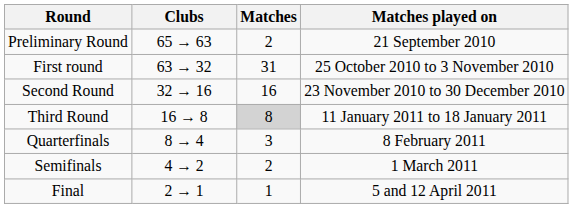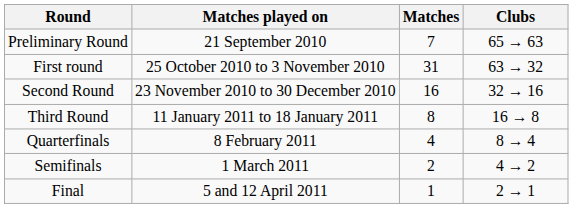 <table class="wikitable">
 <tr>
 <th>Round</th>
+<th>Matches played on</th>
+<th>Matches</th>
 <th width=100>Clubs</th>
-<th>Matches</th>
-<th>Matches played on</th>
 </tr>
 <tr align=center>
 <td>Preliminary Round</td>
+<td>21 September 2010</td>
+<td>7</td>
 <td>65 → 63</td>
-<td>2</td>
-<td>21 September 2010</td>
 </tr>
 <tr align=center>
 <td>First round</td>
+<td>25 October 2010 to 3 November 2010</td>
+<td>31</td>
 <td>63 → 32</td>
-<td>31</td>
-<td>25 October 2010 to 3 November 2010</td>
 </tr>
 <tr align=center>
 <td>Second Round</td>
+<td>23 November 2010 to 30 December 2010</td>
+<td>16</td>
 <td>32 → 16</td>
-<td>16</td>
-<td>23 November 2010 to 30 December 2010</td>
 </tr>
 <tr align=center>
 <td>Third Round</td>
+<td>11 January 2011 to 18 January 2011</td>
+<td>8</td>
 <td>16 → 8</td>
-<td style="background: lightgrey;">8</td>
-<td>11 January 2011 to 18 January 2011</td>
 </tr>
 <tr align=center>
 <td>Quarterfinals</td>
+<td>8 February 2011</td>
+<td>4</td>
 <td>8 → 4</td>
-<td>3</td>
-<td>8 February 2011</td>
 </tr>
 <tr align=center>
 <td>Semifinals</td>
+<td>1 March 2011</td>
+<td>2</td>
 <td>4 → 2</td>
-<td>2</td>
-<td>1 March 2011</td>
 </tr>
 <tr align=center>
 <td>Final</td>
+<td>5 and 12 April 2011</td>
+<td>1</td>
 <td>2 → 1</td>
-<td>1</td>
-<td>5 and 12 April 2011</td>
 </tr>
 </table>
